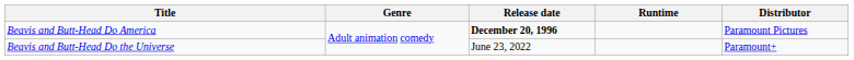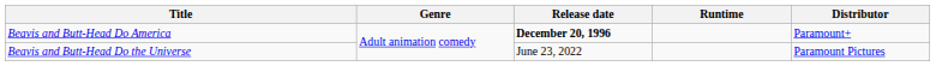 <table class="wikitable sortable" style="width:100%">
 <tr>
 <th style="width:38%;">Title</th>
 <th style="width:17%;">Genre</th>
 <th style="width:15%;">Release date</th>
 <th style="width:15%;">Runtime</th>
 <th style="width:15%;">Distributor</th>
 </tr>
 <tr>
 <td><em><a href='#'>Beavis and Butt-Head Do America</a></em></td>
 <td rowspan="2"><a href='#'>Adult animation</a> <a href='#'>comedy</a></td>
 <td><strong>December 20, 1996</strong></td>
 <td></td>
-<td><a href='#'>Paramount Pictures</a></td>
+<td><a href='#'>Paramount+</a></td>
 </tr>
 <tr>
 <td><em><a href='#'>Beavis and Butt-Head Do the Universe</a></em></td>
 <td>June 23, 2022</td>
 <td></td>
-<td><a href='#'>Paramount+</a></td>
+<td><a href='#'>Paramount Pictures</a></td>
 </tr>
 </table>
